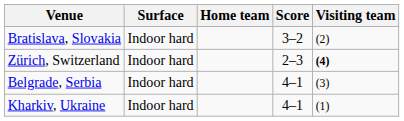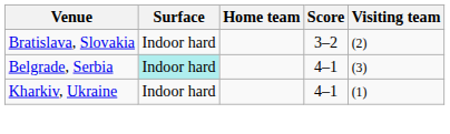 <table class=wikitable style="border:1px solid #AAAAAA;">
 <tr>
 <th>Venue</th>
 <th>Surface</th>
 <th>Home team</th>
 <th>Score</th>
 <th>Visiting team</th>
 </tr>
 <tr>
 <td><a href='#'>Bratislava</a>, <a href='#'>Slovakia</a></td>
 <td>Indoor hard</td>
 <td><strong></strong></td>
 <td align=center>3–2</td>
 <td> <small>(2)</small></td>
 </tr>
 <tr>
-<td><a href='#'>Zürich</a>, Switzerland</td>
-<td>Indoor hard</td>
-<td></td>
-<td align=center>2–3</td>
-<td><strong> <small>(4)</small></strong></td>
-</tr>
-<tr>
 <td><a href='#'>Belgrade</a>, <a href='#'>Serbia</a></td>
-<td>Indoor hard</td>
+<td style="background: paleturquoise;">Indoor hard</td>
 <td><strong></strong></td>
 <td align=center>4–1</td>
 <td> <small>(3)</small></td>
 </tr>
 <tr>
 <td><a href='#'>Kharkiv</a>, <a href='#'>Ukraine</a></td>
 <td>Indoor hard</td>
 <td><strong></strong></td>
 <td align=center>4–1</td>
 <td> <small>(1)</small></td>
 </tr>
 </table>
